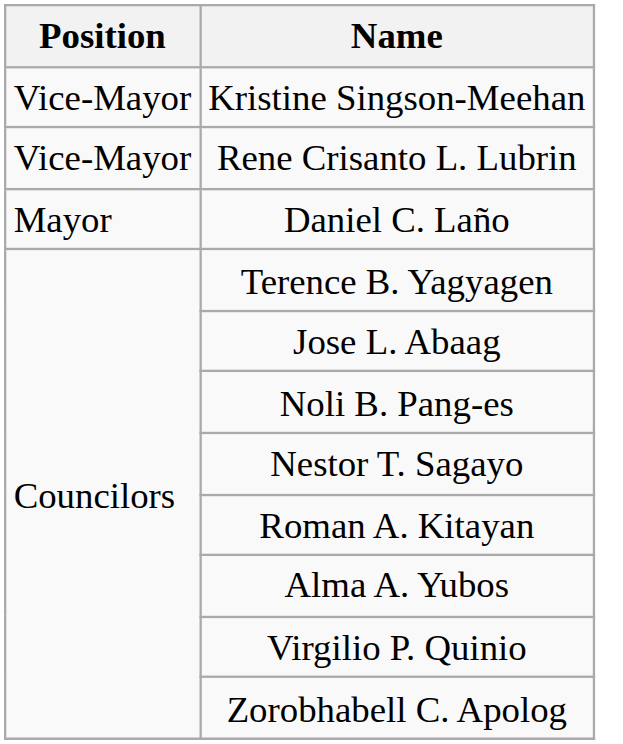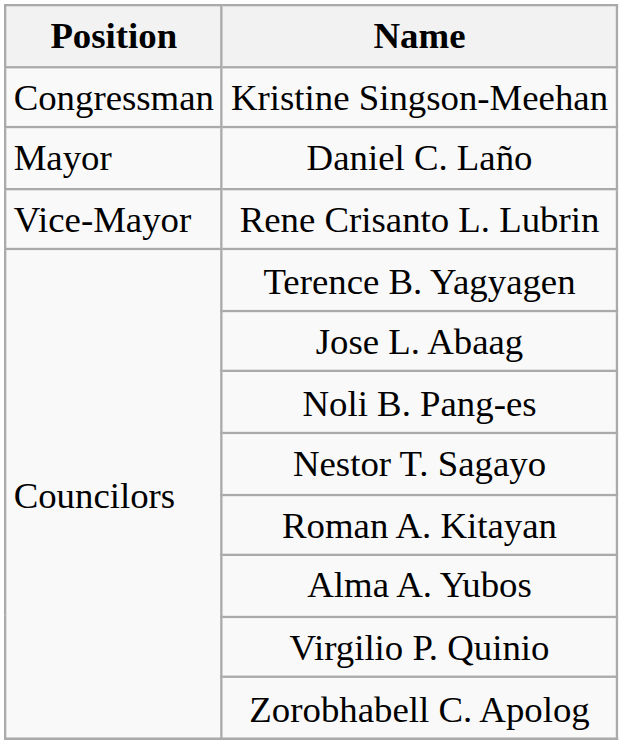 <table class="wikitable" style="line-height:1.20em; font-size:100%;">
 <tr>
 <th>Position</th>
 <th>Name</th>
 </tr>
 <tr>
-<td>Vice-Mayor</td>
+<td>Congressman</td>
 <td style="text-align:center;">Kristine Singson-Meehan</td>
+</tr>
+<tr>
+<td>Mayor</td>
+<td style="text-align:center;">Daniel C. Laño</td>
 </tr>
 <tr>
 <td>Vice-Mayor</td>
 <td style="text-align:center;">Rene Crisanto L. Lubrin</td>
-</tr>
-<tr>
-<td>Mayor</td>
-<td style="text-align:center;">Daniel C. Laño</td>
 </tr>
 <tr>
 <td rowspan=8>Councilors</td>
 <td style="text-align:center;">Terence B. Yagyagen</td>
 </tr>
 <tr>
 <td style="text-align:center;">Jose L. Abaag</td>
 </tr>
 <tr>
 <td style="text-align:center;">Noli B. Pang-es</td>
 </tr>
 <tr>
 <td style="text-align:center;">Nestor T. Sagayo</td>
 </tr>
 <tr>
 <td style="text-align:center;">Roman A. Kitayan</td>
 </tr>
 <tr>
 <td style="text-align:center;">Alma A. Yubos</td>
 </tr>
 <tr>
 <td style="text-align:center;">Virgilio P. Quinio</td>
 </tr>
 <tr>
 <td style="text-align:center;">Zorobhabell C. Apolog</td>
 </tr>
 <tr>
 </tr>
 </table>
